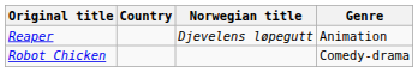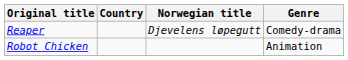 <table class="wikitable">
 <tr>
 <th>Original title</th>
 <th>Country</th>
 <th>Norwegian title</th>
 <th>Genre</th>
 </tr>
 <tr>
 <td><em><a href='#'>Reaper</a></em></td>
 <td></td>
 <td><em>Djevelens løpegutt</em></td>
-<td>Animation</td>
+<td>Comedy-drama</td>
 </tr>
 <tr>
 <td><em><a href='#'>Robot Chicken</a></em></td>
 <td></td>
 <td></td>
-<td>Comedy-drama</td>
+<td>Animation</td>
 </tr>
 </table>
